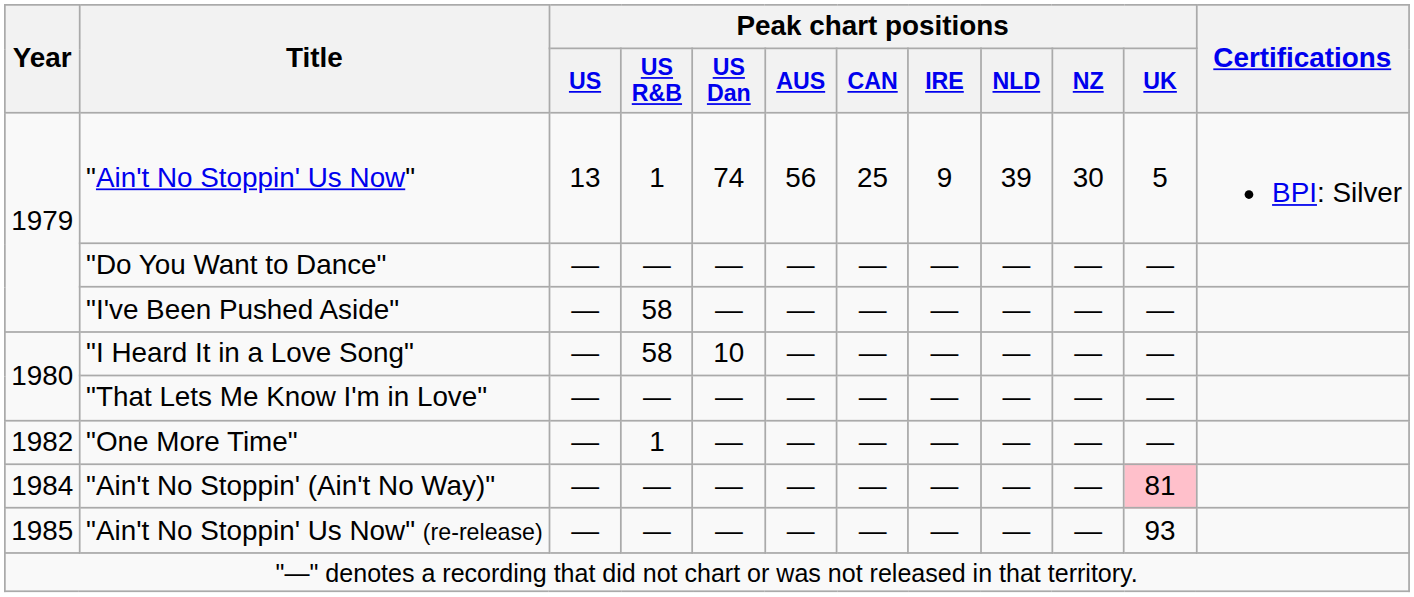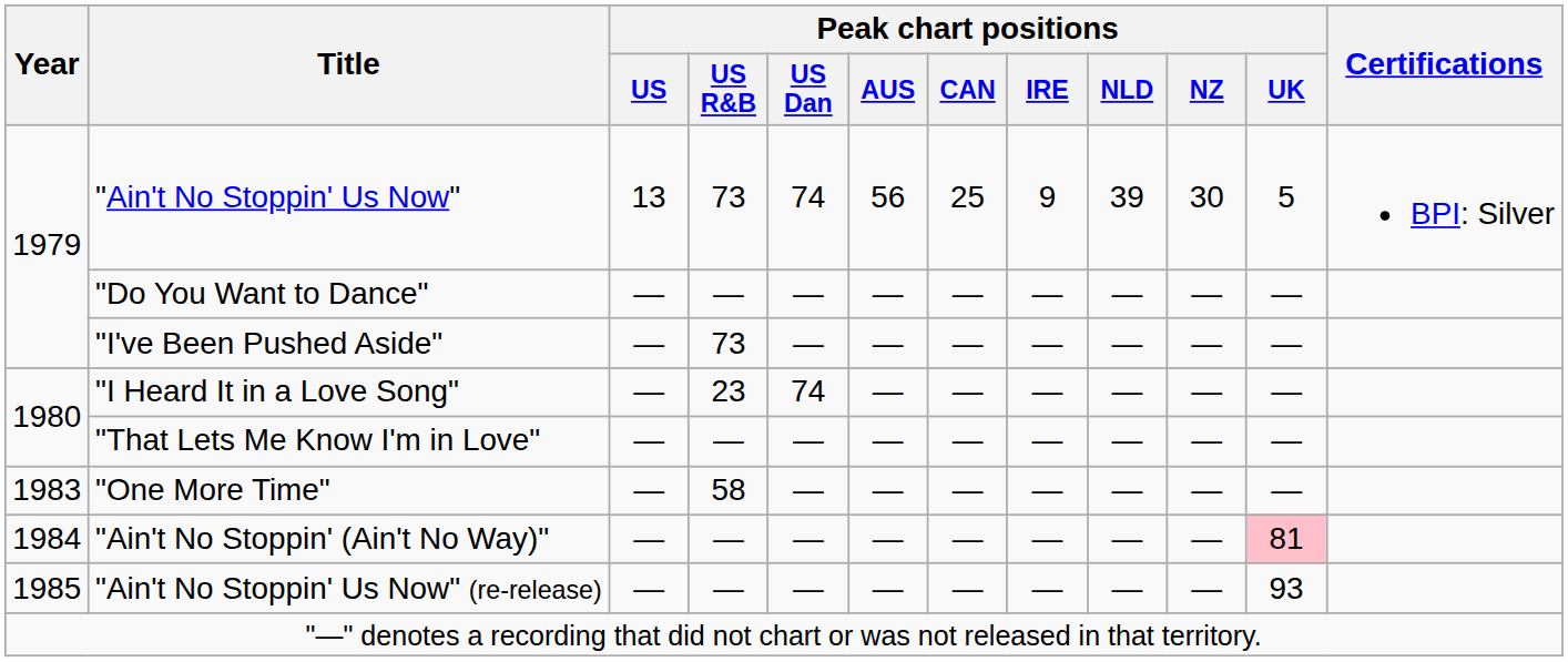 <table class="wikitable" style="text-align:center;">
 <tr>
 <th rowspan="2">Year</th>
 <th rowspan="2">Title</th>
 <th colspan="9">Peak chart positions</th>
 <th rowspan="2"><a href='#'>Certifications</a></th>
 </tr>
 <tr style="font-size:smaller;">
 <th width="35"><a href='#'>US</a><br></th>
 <th width="35"><a href='#'>US<br>R&B</a><br></th>
 <th width="35"><a href='#'>US<br>Dan</a><br></th>
 <th width="35"><a href='#'>AUS</a><br></th>
 <th width="35"><a href='#'>CAN</a><br></th>
 <th width="35"><a href='#'>IRE</a><br></th>
 <th width="35"><a href='#'>NLD</a><br></th>
 <th width="35"><a href='#'>NZ</a> <br></th>
 <th width="35"><a href='#'>UK</a><br></th>
 </tr>
 <tr>
 <td rowspan="3">1979</td>
 <td align="left">"<a href='#'>Ain't No Stoppin' Us Now</a>"</td>
 <td>13</td>
-<td>1</td>
+<td>73</td>
 <td>74</td>
 <td>56</td>
 <td>25</td>
 <td>9</td>
 <td>39</td>
 <td>30</td>
 <td>5</td>
 <td><br><ul><li><a href='#'>BPI</a>: Silver</li></ul></td>
 </tr>
 <tr>
 <td align="left">"Do You Want to Dance"</td>
 <td>—</td>
 <td>—</td>
 <td>—</td>
 <td>—</td>
 <td>—</td>
 <td>—</td>
 <td>—</td>
 <td>—</td>
 <td>—</td>
 <td></td>
 </tr>
 <tr>
 <td align="left">"I've Been Pushed Aside"</td>
 <td>—</td>
-<td>58</td>
+<td>73</td>
 <td>—</td>
 <td>—</td>
 <td>—</td>
 <td>—</td>
 <td>—</td>
 <td>—</td>
 <td>—</td>
 <td></td>
 </tr>
 <tr>
 <td rowspan="2">1980</td>
 <td align="left">"I Heard It in a Love Song"</td>
 <td>—</td>
-<td>58</td>
-<td>10</td>
+<td>23</td>
+<td>74</td>
 <td>—</td>
 <td>—</td>
 <td>—</td>
 <td>—</td>
 <td>—</td>
 <td>—</td>
 <td></td>
 </tr>
 <tr>
 <td align="left">"That Lets Me Know I'm in Love"</td>
 <td>—</td>
 <td>—</td>
 <td>—</td>
 <td>—</td>
 <td>—</td>
 <td>—</td>
 <td>—</td>
 <td>—</td>
 <td>—</td>
 <td></td>
 </tr>
 <tr>
-<td rowspan="1">1982</td>
+<td rowspan="1">1983</td>
 <td align="left">"One More Time"</td>
 <td>—</td>
-<td>1</td>
+<td>58</td>
 <td>—</td>
 <td>—</td>
 <td>—</td>
 <td>—</td>
 <td>—</td>
 <td>—</td>
 <td>—</td>
 <td></td>
 </tr>
 <tr>
 <td rowspan="1">1984</td>
 <td align="left">"Ain't No Stoppin' (Ain't No Way)"</td>
 <td>—</td>
 <td>—</td>
 <td>—</td>
 <td>—</td>
 <td>—</td>
 <td>—</td>
 <td>—</td>
 <td>—</td>
 <td style="background: pink;">81</td>
 <td></td>
 </tr>
 <tr>
 <td rowspan="1">1985</td>
 <td align="left">"Ain't No Stoppin' Us Now" <small>(re-release)</small></td>
 <td>—</td>
 <td>—</td>
 <td>—</td>
 <td>—</td>
 <td>—</td>
 <td>—</td>
 <td>—</td>
 <td>—</td>
 <td>93</td>
 <td></td>
 </tr>
 <tr>
 <td colspan="15" style="font-size:90%">"—" denotes a recording that did not chart or was not released in that territory.</td>
 </tr>
 </table>
